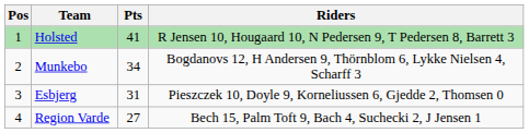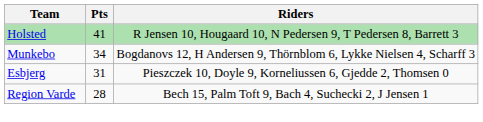 <table class="wikitable" style="font-size: 100%">
 <tr>
-<th width=20>Pos</th>
 <th width=100>Team</th>
 <th width=30>Pts</th>
 <th width=500>Riders</th>
 </tr>
 <tr align=center style="background:#ACE1AF;">
-<td>1</td>
 <td align="left"><a href='#'>Holsted</a></td>
 <td>41</td>
 <td>R Jensen 10, Hougaard 10, N Pedersen 9, T Pedersen 8, Barrett 3</td>
 </tr>
 <tr align=center>
-<td>2</td>
 <td align="left"><a href='#'>Munkebo</a></td>
 <td>34</td>
 <td>Bogdanovs 12, H Andersen 9, Thörnblom 6, Lykke Nielsen 4, Scharff 3</td>
 </tr>
 <tr align=center>
-<td>3</td>
 <td align="left"><a href='#'>Esbjerg</a></td>
 <td>31</td>
 <td>Pieszczek 10, Doyle 9, Korneliussen 6, Gjedde 2, Thomsen 0</td>
 </tr>
 <tr align=center>
-<td>4</td>
 <td align="left"><a href='#'>Region Varde</a></td>
-<td>27</td>
+<td>28</td>
 <td>Bech 15, Palm Toft 9, Bach 4, Suchecki 2, J Jensen 1</td>
 </tr>
 </table>
